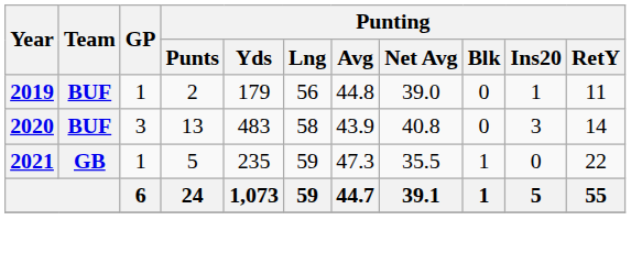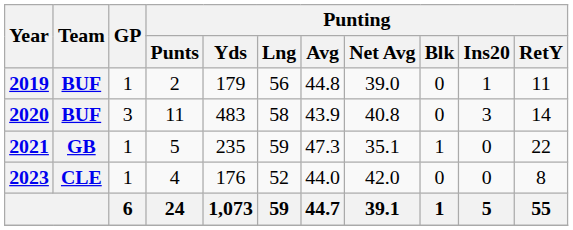 <table class="wikitable" style="text-align: center;">
 <tr>
 <th rowspan="2">Year</th>
 <th rowspan="2">Team</th>
 <th rowspan="2">GP</th>
 <th colspan="8">Punting</th>
 </tr>
 <tr>
 <th>Punts</th>
 <th>Yds</th>
 <th>Lng</th>
 <th>Avg</th>
 <th>Net Avg</th>
 <th>Blk</th>
 <th>Ins20</th>
 <th>RetY</th>
 </tr>
 <tr>
 <th><a href='#'>2019</a></th>
 <th><a href='#'>BUF</a></th>
 <td>1</td>
 <td>2</td>
 <td>179</td>
 <td>56</td>
 <td>44.8</td>
 <td>39.0</td>
 <td>0</td>
 <td>1</td>
 <td>11</td>
 </tr>
 <tr>
 <th><a href='#'>2020</a></th>
 <th><a href='#'>BUF</a></th>
 <td>3</td>
-<td>13</td>
+<td>11</td>
 <td>483</td>
 <td>58</td>
 <td>43.9</td>
 <td>40.8</td>
 <td>0</td>
 <td>3</td>
 <td>14</td>
 </tr>
 <tr>
 <th><a href='#'>2021</a></th>
 <th><a href='#'>GB</a></th>
 <td>1</td>
 <td>5</td>
 <td>235</td>
 <td>59</td>
 <td>47.3</td>
-<td>35.5</td>
+<td>35.1</td>
 <td>1</td>
 <td>0</td>
 <td>22</td>
+</tr>
+<tr>
+<th><a href='#'>2023</a></th>
+<th><a href='#'>CLE</a></th>
+<td>1</td>
+<td>4</td>
+<td>176</td>
+<td>52</td>
+<td>44.0</td>
+<td>42.0</td>
+<td>0</td>
+<td>0</td>
+<td>8</td>
 </tr>
 <tr>
 <th colspan="2"></th>
 <th>6</th>
 <th>24</th>
 <th>1,073</th>
 <th>59</th>
 <th>44.7</th>
 <th>39.1</th>
 <th>1</th>
 <th>5</th>
 <th>55</th>
 </tr>
 <tr>
 </tr>
 </table>
